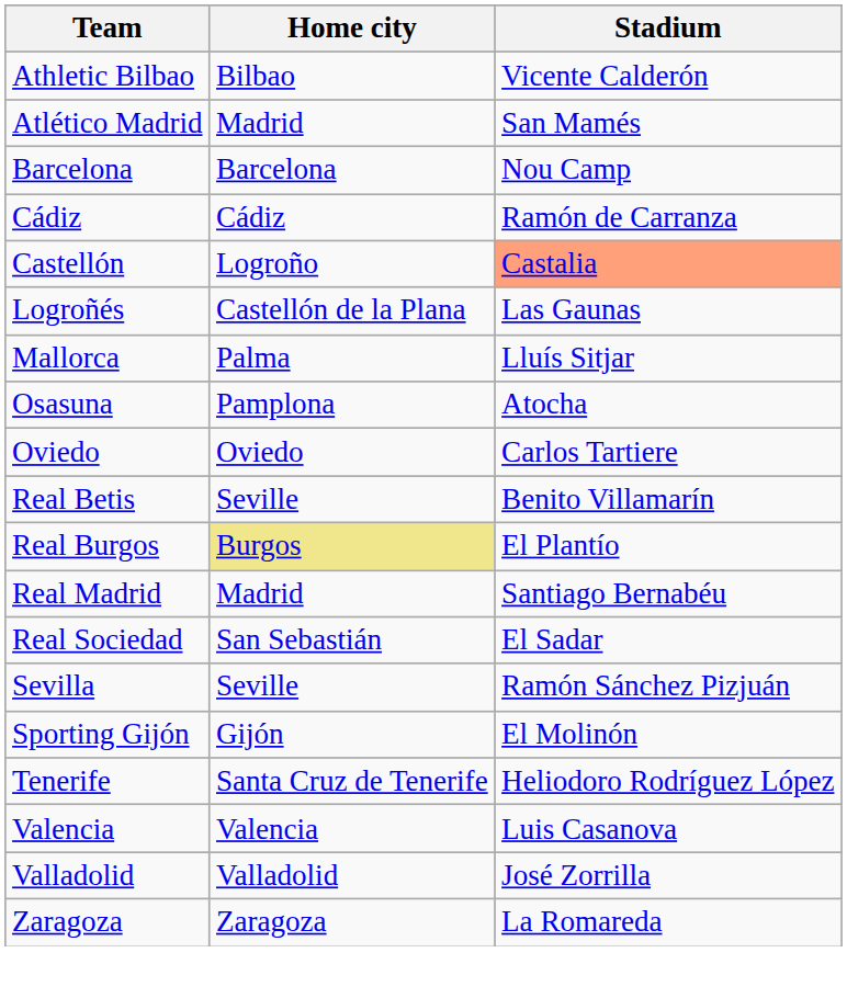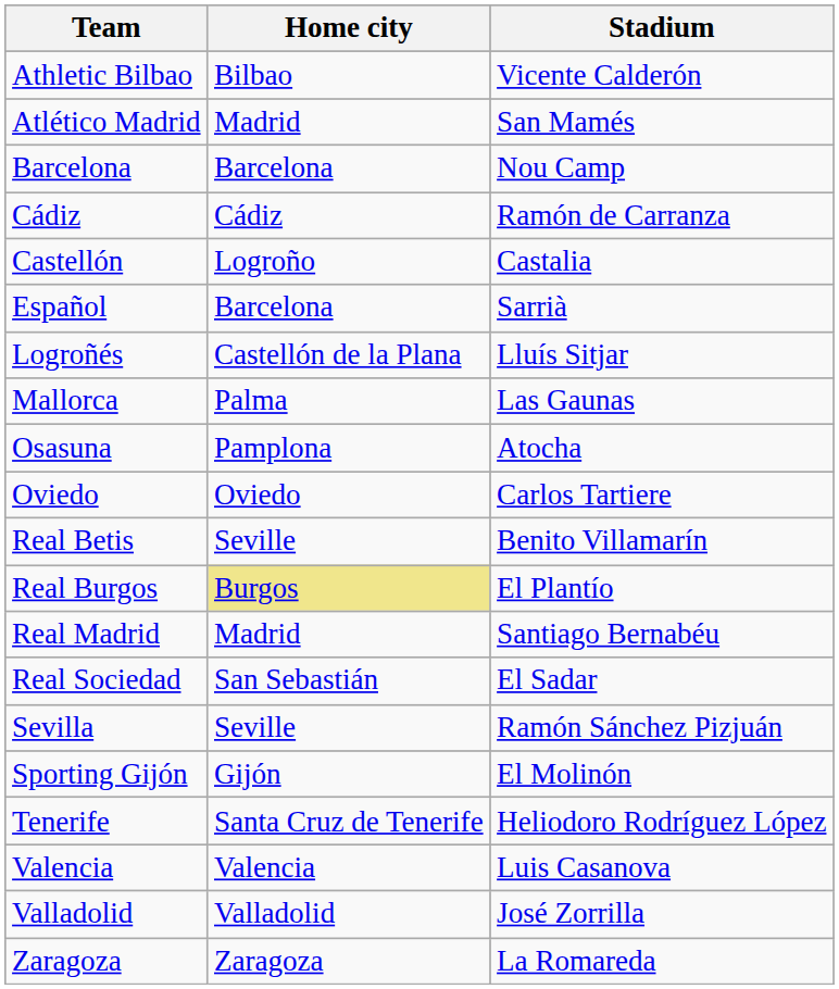 <table class="wikitable sortable" style="text-align: left;">
 <tr>
 <th>Team</th>
 <th>Home city</th>
 <th>Stadium</th>
 </tr>
 <tr>
 <td><a href='#'>Athletic Bilbao</a></td>
 <td><a href='#'>Bilbao</a></td>
 <td><a href='#'>Vicente Calderón</a></td>
 </tr>
 <tr>
 <td><a href='#'>Atlético Madrid</a></td>
 <td><a href='#'>Madrid</a></td>
 <td><a href='#'>San Mamés</a></td>
 </tr>
 <tr>
 <td><a href='#'>Barcelona</a></td>
 <td><a href='#'>Barcelona</a></td>
 <td><a href='#'>Nou Camp</a></td>
 </tr>
 <tr>
 <td><a href='#'>Cádiz</a></td>
 <td><a href='#'>Cádiz</a></td>
 <td><a href='#'>Ramón de Carranza</a></td>
 </tr>
 <tr>
 <td><a href='#'>Castellón</a></td>
 <td><a href='#'>Logroño</a></td>
-<td style="background: lightsalmon;"><a href='#'>Castalia</a></td>
+<td><a href='#'>Castalia</a></td>
+</tr>
+<tr>
+<td><a href='#'>Español</a></td>
+<td><a href='#'>Barcelona</a></td>
+<td><a href='#'>Sarrià</a></td>
 </tr>
 <tr>
 <td><a href='#'>Logroñés</a></td>
 <td><a href='#'>Castellón de la Plana</a></td>
-<td><a href='#'>Las Gaunas</a></td>
+<td><a href='#'>Lluís Sitjar</a></td>
 </tr>
 <tr>
 <td><a href='#'>Mallorca</a></td>
 <td><a href='#'>Palma</a></td>
-<td><a href='#'>Lluís Sitjar</a></td>
+<td><a href='#'>Las Gaunas</a></td>
 </tr>
 <tr>
 <td><a href='#'>Osasuna</a></td>
 <td><a href='#'>Pamplona</a></td>
 <td><a href='#'>Atocha</a></td>
 </tr>
 <tr>
 <td><a href='#'>Oviedo</a></td>
 <td><a href='#'>Oviedo</a></td>
 <td><a href='#'>Carlos Tartiere</a></td>
 </tr>
 <tr>
 <td><a href='#'>Real Betis</a></td>
 <td><a href='#'>Seville</a></td>
 <td><a href='#'>Benito Villamarín</a></td>
 </tr>
 <tr>
 <td><a href='#'>Real Burgos</a></td>
 <td style="background: khaki;"><a href='#'>Burgos</a></td>
 <td><a href='#'>El Plantío</a></td>
 </tr>
 <tr>
 <td><a href='#'>Real Madrid</a></td>
 <td><a href='#'>Madrid</a></td>
 <td><a href='#'>Santiago Bernabéu</a></td>
 </tr>
 <tr>
 <td><a href='#'>Real Sociedad</a></td>
 <td><a href='#'>San Sebastián</a></td>
 <td><a href='#'>El Sadar</a></td>
 </tr>
 <tr>
 <td><a href='#'>Sevilla</a></td>
 <td><a href='#'>Seville</a></td>
 <td><a href='#'>Ramón Sánchez Pizjuán</a></td>
 </tr>
 <tr>
 <td><a href='#'>Sporting Gijón</a></td>
 <td><a href='#'>Gijón</a></td>
 <td><a href='#'>El Molinón</a></td>
 </tr>
 <tr>
 <td><a href='#'>Tenerife</a></td>
 <td><a href='#'>Santa Cruz de Tenerife</a></td>
 <td><a href='#'>Heliodoro Rodríguez López</a></td>
 </tr>
 <tr>
 <td><a href='#'>Valencia</a></td>
 <td><a href='#'>Valencia</a></td>
 <td><a href='#'>Luis Casanova</a></td>
 </tr>
 <tr>
 <td><a href='#'>Valladolid</a></td>
 <td><a href='#'>Valladolid</a></td>
 <td><a href='#'>José Zorrilla</a></td>
 </tr>
 <tr>
 <td><a href='#'>Zaragoza</a></td>
 <td><a href='#'>Zaragoza</a></td>
 <td><a href='#'>La Romareda</a></td>
 </tr>
 </table>
